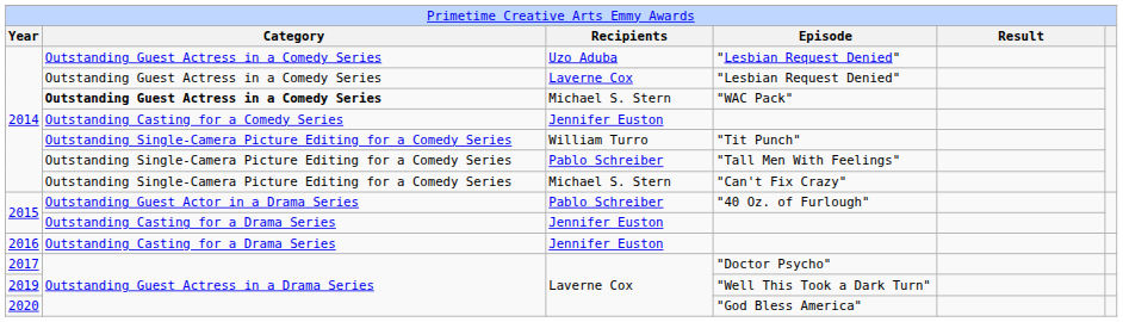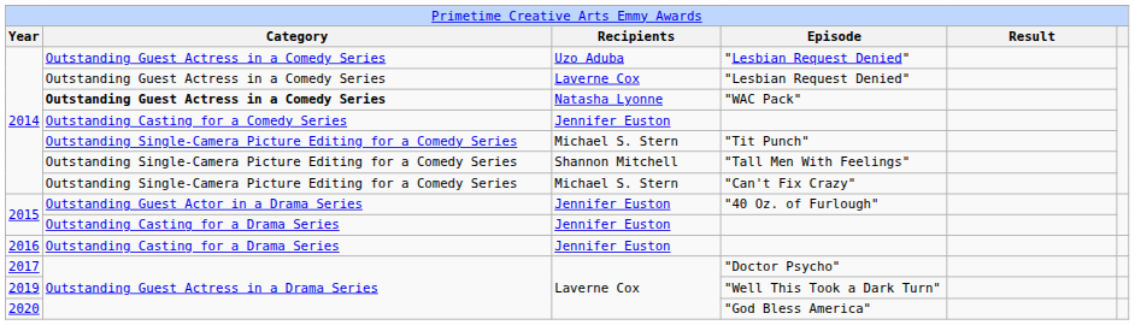 <table class="wikitable plainrowheaders" style="font-size: 100%; width:90%">
 <tr>
 </tr>
 <tr ---- bgcolor="#bfd7ff">
 <td colspan=6 align=center><a href='#'>Primetime Creative Arts Emmy Awards</a></td>
 </tr>
 <tr ---- bgcolor="#ebf5ff">
 <th scope="col" style="width:2%;">Year</th>
 <th scope="col" style="width:45%;">Category</th>
 <th scope="col" style="width:15%;">Recipients</th>
 <th scope="col" style="width:20%;">Episode</th>
 <th scope="col" style="width:15%;">Result</th>
 <th scope="col" class="unsortable" style="width:1%;"></th>
 </tr>
 <tr>
 <td rowspan=7 style="text-align:center;"><a href='#'>2014</a></td>
 <td><a href='#'>Outstanding Guest Actress in a Comedy Series</a></td>
 <td><a href='#'>Uzo Aduba</a></td>
 <td>"<a href='#'>Lesbian Request Denied</a>"</td>
 <td></td>
 <td rowspan=7 style="text-align:center;"><br></td>
 </tr>
 <tr>
 <td>Outstanding Guest Actress in a Comedy Series</td>
 <td><a href='#'>Laverne Cox</a></td>
 <td>"Lesbian Request Denied"</td>
 <td></td>
 </tr>
 <tr>
 <td><strong>Outstanding Guest Actress in a Comedy Series</strong></td>
-<td>Michael S. Stern</td>
+<td><a href='#'>Natasha Lyonne</a></td>
 <td>"WAC Pack"</td>
 <td></td>
 </tr>
 <tr>
 <td><a href='#'>Outstanding Casting for a Comedy Series</a></td>
 <td><a href='#'>Jennifer Euston</a></td>
 <td></td>
 <td></td>
 </tr>
 <tr>
 <td><a href='#'>Outstanding Single-Camera Picture Editing for a Comedy Series</a></td>
-<td>William Turro</td>
+<td>Michael S. Stern</td>
 <td>"Tit Punch"</td>
 <td></td>
 </tr>
 <tr>
 <td>Outstanding Single-Camera Picture Editing for a Comedy Series</td>
-<td><a href='#'>Pablo Schreiber</a></td>
+<td>Shannon Mitchell</td>
 <td>"Tall Men With Feelings"</td>
 <td></td>
 </tr>
 <tr>
 <td>Outstanding Single-Camera Picture Editing for a Comedy Series</td>
 <td>Michael S. Stern</td>
 <td>"Can't Fix Crazy"</td>
 <td></td>
 </tr>
 <tr>
 <td rowspan=2 style="text-align:center;"><a href='#'>2015</a></td>
 <td><a href='#'>Outstanding Guest Actor in a Drama Series</a></td>
-<td><a href='#'>Pablo Schreiber</a></td>
+<td><a href='#'>Jennifer Euston</a></td>
 <td>"40 Oz. of Furlough"</td>
 <td></td>
 <td rowspan=2 style="text-align:center;"></td>
 </tr>
 <tr>
 <td><a href='#'>Outstanding Casting for a Drama Series</a></td>
 <td><a href='#'>Jennifer Euston</a></td>
 <td></td>
 <td></td>
 </tr>
 <tr>
 <td style="text-align:center;"><a href='#'>2016</a></td>
 <td><a href='#'>Outstanding Casting for a Drama Series</a></td>
 <td><a href='#'>Jennifer Euston</a></td>
 <td></td>
 <td></td>
 <td style="text-align:center;"></td>
 </tr>
 <tr>
 <td style="text-align:center;"><a href='#'>2017</a></td>
 <td rowspan=3><a href='#'>Outstanding Guest Actress in a Drama Series</a></td>
 <td rowspan=3>Laverne Cox</td>
 <td>"Doctor Psycho"</td>
 <td></td>
 <td style="text-align:center;"></td>
 </tr>
 <tr>
 <td style="text-align:center;"><a href='#'>2019</a></td>
 <td>"Well This Took a Dark Turn"</td>
 <td></td>
 <td style="text-align:center;"></td>
 </tr>
 <tr>
 <td style="text-align:center;"><a href='#'>2020</a></td>
 <td>"God Bless America"</td>
 <td></td>
 <td style="text-align:center;"></td>
 </tr>
 </table>
